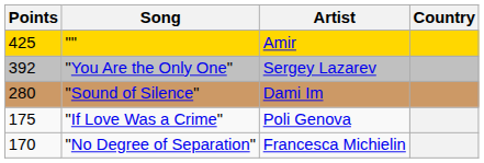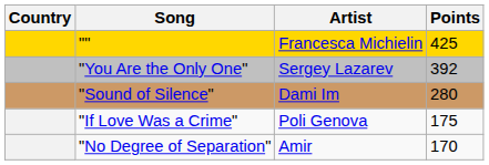 <table class="wikitable plainrowheaders">
 <tr>
-<th scope="col">Points</th>
+<th scope="col">Country</th>
 <th scope="col">Song</th>
 <th scope="col">Artist</th>
-<th scope="col">Country</th>
+<th scope="col">Points</th>
 </tr>
 <tr style="background:gold;">
+<th scope="row" style="background:gold;"></th>
+<td>""</td>
+<td><a href='#'>Francesca Michielin</a></td>
 <td>425</td>
-<td>""</td>
-<td><a href='#'>Amir</a></td>
-<th scope="row" style="background:gold;"></th>
 </tr>
 <tr style="background:silver;">
-<td>392</td>
+<th scope="row" style="background:silver;"></th>
 <td>"<a href='#'>You Are the Only One</a>"</td>
 <td><a href='#'>Sergey Lazarev</a></td>
-<th scope="row" style="background:silver;"></th>
+<td>392</td>
 </tr>
 <tr style="background:#c96;">
-<td>280</td>
+<th scope="row" style="background:#c96;"></th>
 <td>"<a href='#'>Sound of Silence</a>"</td>
 <td><a href='#'>Dami Im</a></td>
-<th scope="row" style="background:#c96;"></th>
+<td>280</td>
 </tr>
 <tr>
-<td>175</td>
+<th scope="row"></th>
 <td>"<a href='#'>If Love Was a Crime</a>"</td>
 <td><a href='#'>Poli Genova</a></td>
-<th scope="row"></th>
+<td>175</td>
 </tr>
 <tr>
+<th scope="row"></th>
+<td>"<a href='#'>No Degree of Separation</a>"</td>
+<td><a href='#'>Amir</a></td>
 <td>170</td>
-<td>"<a href='#'>No Degree of Separation</a>"</td>
-<td><a href='#'>Francesca Michielin</a></td>
-<th scope="row"></th>
 </tr>
 </table>
